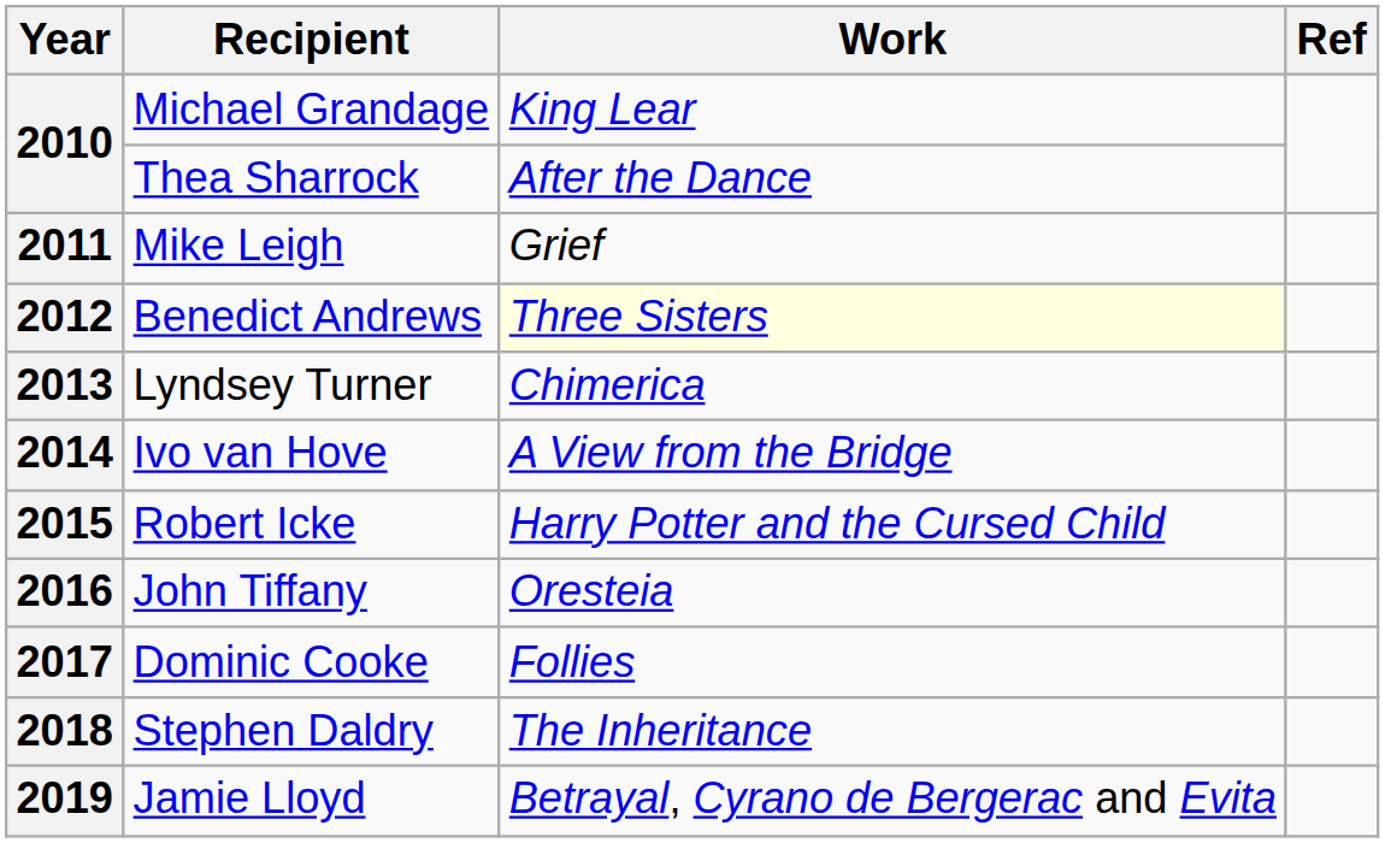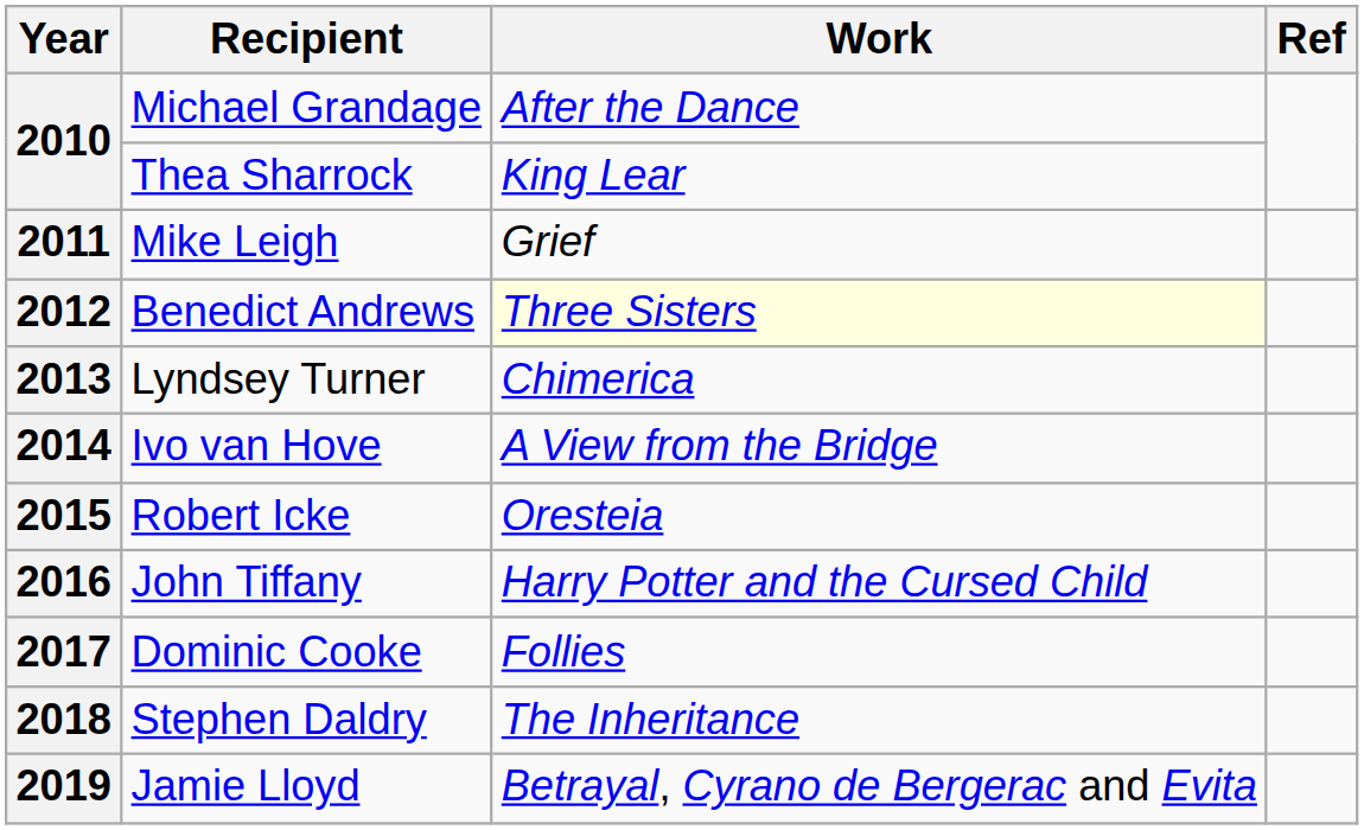 <table class="wikitable">
 <tr>
 <th>Year</th>
 <th>Recipient</th>
 <th>Work</th>
 <th>Ref</th>
 </tr>
 <tr>
 <th rowspan="2">2010</th>
 <td><a href='#'>Michael Grandage</a></td>
-<td><em><a href='#'>King Lear</a></em></td>
+<td><em><a href='#'>After the Dance</a></em></td>
 <td rowspan="2"></td>
 </tr>
 <tr>
 <td><a href='#'>Thea Sharrock</a></td>
-<td><em><a href='#'>After the Dance</a></em></td>
+<td><em><a href='#'>King Lear</a></em></td>
 </tr>
 <tr>
 <th>2011</th>
 <td><a href='#'>Mike Leigh</a></td>
 <td><em>Grief</em></td>
 <td></td>
 </tr>
 <tr>
 <th>2012</th>
 <td><a href='#'>Benedict Andrews</a></td>
 <td style="background: lightyellow;"><em><a href='#'>Three Sisters</a></em></td>
 <td></td>
 </tr>
 <tr>
 <th>2013</th>
 <td>Lyndsey Turner</td>
 <td><em><a href='#'>Chimerica</a></em></td>
 <td></td>
 </tr>
 <tr>
 <th>2014</th>
 <td><a href='#'>Ivo van Hove</a></td>
 <td><em><a href='#'>A View from the Bridge</a></em></td>
 <td></td>
 </tr>
 <tr>
 <th>2015</th>
 <td><a href='#'>Robert Icke</a></td>
-<td><em><a href='#'>Harry Potter and the Cursed Child</a></em></td>
+<td><em><a href='#'>Oresteia</a></em></td>
 <td></td>
 </tr>
 <tr>
 <th>2016</th>
 <td><a href='#'>John Tiffany</a></td>
-<td><em><a href='#'>Oresteia</a></em></td>
+<td><em><a href='#'>Harry Potter and the Cursed Child</a></em></td>
 <td></td>
 </tr>
 <tr>
 <th>2017</th>
 <td><a href='#'>Dominic Cooke</a></td>
 <td><em><a href='#'>Follies</a></em></td>
 <td></td>
 </tr>
 <tr>
 <th>2018</th>
 <td><a href='#'>Stephen Daldry</a></td>
 <td><em><a href='#'>The Inheritance</a></em></td>
 <td></td>
 </tr>
 <tr>
 <th>2019</th>
 <td><a href='#'>Jamie Lloyd</a></td>
 <td><em><a href='#'>Betrayal</a></em>, <em><a href='#'>Cyrano de Bergerac</a></em> and <em><a href='#'>Evita</a></em></td>
 <td></td>
 </tr>
 </table>
